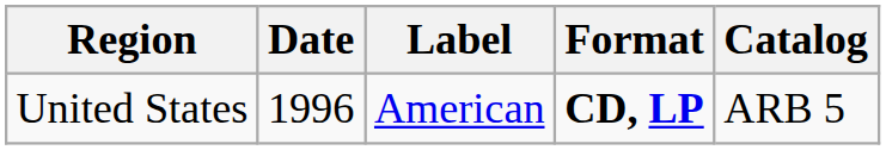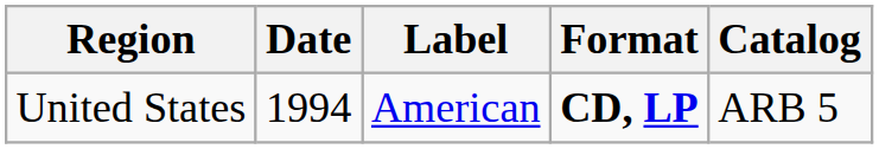 <table class="wikitable">
 <tr>
 <th>Region</th>
 <th>Date</th>
 <th>Label</th>
 <th>Format</th>
 <th>Catalog</th>
 </tr>
 <tr>
 <td>United States</td>
-<td>1996</td>
+<td>1994</td>
 <td><a href='#'>American</a></td>
 <td><strong>CD, <a href='#'>LP</a></strong></td>
 <td>ARB 5</td>
 </tr>
 </table>
